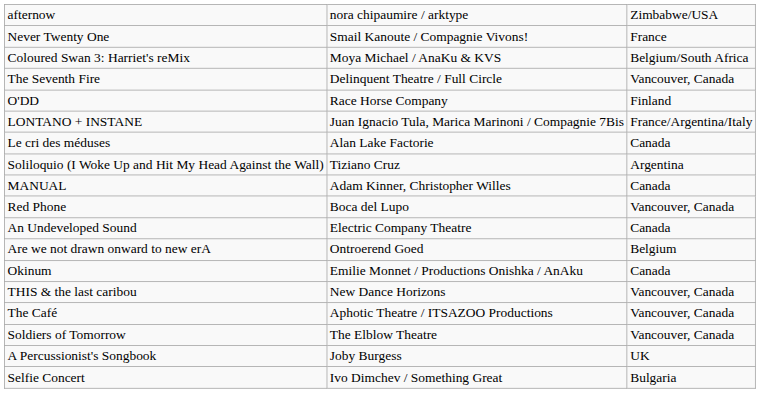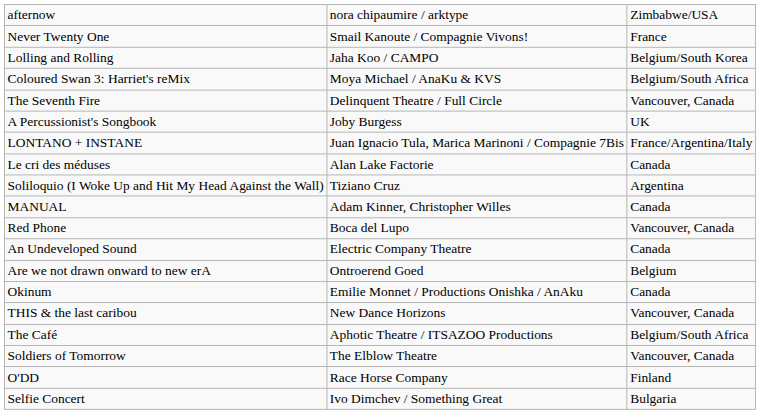 <table class="wikitable">
 <tr>
 <td>afternow</td>
 <td>nora chipaumire / arktype</td>
 <td>Zimbabwe/USA</td>
 </tr>
 <tr>
 <td>Never Twenty One</td>
 <td>Smail Kanoute / Compagnie Vivons!</td>
 <td>France</td>
 </tr>
 <tr>
+<td>Lolling and Rolling</td>
+<td>Jaha Koo / CAMPO</td>
+<td>Belgium/South Korea</td>
+</tr>
+<tr>
 <td>Coloured Swan 3: Harriet's reMix</td>
 <td>Moya Michael / AnaKu & KVS</td>
 <td>Belgium/South Africa</td>
 </tr>
 <tr>
 <td>The Seventh Fire</td>
 <td>Delinquent Theatre / Full Circle</td>
 <td>Vancouver, Canada</td>
 </tr>
 <tr>
-<td>O'DD</td>
-<td>Race Horse Company</td>
-<td>Finland</td>
+<td>A Percussionist's Songbook</td>
+<td>Joby Burgess</td>
+<td>UK</td>
 </tr>
 <tr>
 <td>LONTANO + INSTANE</td>
 <td>Juan Ignacio Tula, Marica Marinoni / Compagnie 7Bis</td>
 <td>France/Argentina/Italy</td>
 </tr>
 <tr>
 <td>Le cri des méduses</td>
 <td>Alan Lake Factorie</td>
 <td>Canada</td>
 </tr>
 <tr>
 <td>Soliloquio (I Woke Up and Hit My Head Against the Wall)</td>
 <td>Tiziano Cruz</td>
 <td>Argentina</td>
 </tr>
 <tr>
 <td>MANUAL</td>
 <td>Adam Kinner, Christopher Willes</td>
 <td>Canada</td>
 </tr>
 <tr>
 <td>Red Phone</td>
 <td>Boca del Lupo</td>
 <td>Vancouver, Canada</td>
 </tr>
 <tr>
 <td>An Undeveloped Sound</td>
 <td>Electric Company Theatre</td>
 <td>Canada</td>
 </tr>
 <tr>
 <td>Are we not drawn onward to new erA</td>
 <td>Ontroerend Goed</td>
 <td>Belgium</td>
 </tr>
 <tr>
 <td>Okinum</td>
 <td>Emilie Monnet / Productions Onishka / AnAku</td>
 <td>Canada</td>
 </tr>
 <tr>
 <td>THIS & the last caribou</td>
 <td>New Dance Horizons</td>
 <td>Vancouver, Canada</td>
 </tr>
 <tr>
 <td>The Café</td>
 <td>Aphotic Theatre / ITSAZOO Productions</td>
-<td>Vancouver, Canada</td>
+<td>Belgium/South Africa</td>
 </tr>
 <tr>
 <td>Soldiers of Tomorrow</td>
 <td>The Elblow Theatre</td>
 <td>Vancouver, Canada</td>
 </tr>
 <tr>
-<td>A Percussionist's Songbook</td>
-<td>Joby Burgess</td>
-<td>UK</td>
+<td>O'DD</td>
+<td>Race Horse Company</td>
+<td>Finland</td>
 </tr>
 <tr>
 <td>Selfie Concert</td>
 <td>Ivo Dimchev / Something Great</td>
 <td>Bulgaria</td>
 </tr>
 </table>
